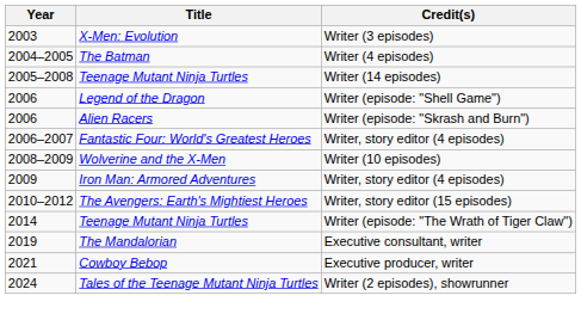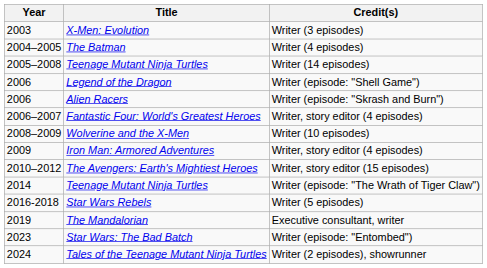 <table class = "wikitable sortable">
 <tr>
 <th>Year</th>
 <th>Title</th>
 <th>Credit(s)</th>
 </tr>
 <tr>
 <td>2003</td>
 <td><em><a href='#'>X-Men: Evolution</a></em></td>
 <td>Writer (3 episodes)</td>
 </tr>
 <tr>
 <td>2004–2005</td>
 <td><em><a href='#'>The Batman</a></em></td>
 <td>Writer (4 episodes)</td>
 </tr>
 <tr>
 <td>2005–2008</td>
 <td><em><a href='#'>Teenage Mutant Ninja Turtles</a></em></td>
 <td>Writer (14 episodes)</td>
 </tr>
 <tr>
 <td>2006</td>
 <td><em><a href='#'>Legend of the Dragon</a></em></td>
 <td>Writer (episode: "Shell Game")</td>
 </tr>
 <tr>
 <td>2006</td>
 <td><em><a href='#'>Alien Racers</a></em></td>
 <td>Writer (episode: "Skrash and Burn")</td>
 </tr>
 <tr>
 <td>2006–2007</td>
 <td><em><a href='#'>Fantastic Four: World's Greatest Heroes</a></em></td>
 <td>Writer, story editor (4 episodes)</td>
 </tr>
 <tr>
 <td>2008–2009</td>
 <td><em><a href='#'>Wolverine and the X-Men</a></em></td>
 <td>Writer (10 episodes)</td>
 </tr>
 <tr>
 <td>2009</td>
 <td><em><a href='#'>Iron Man: Armored Adventures</a></em></td>
 <td>Writer, story editor (4 episodes)</td>
 </tr>
 <tr>
 <td>2010–2012</td>
 <td><em><a href='#'>The Avengers: Earth's Mightiest Heroes</a></em></td>
 <td>Writer, story editor (15 episodes)</td>
 </tr>
 <tr>
 <td>2014</td>
 <td><em><a href='#'>Teenage Mutant Ninja Turtles</a></em></td>
 <td>Writer (episode: "The Wrath of Tiger Claw")</td>
 </tr>
 <tr>
+<td>2016-2018</td>
+<td><em><a href='#'>Star Wars Rebels</a></em></td>
+<td>Writer (5 episodes)</td>
+</tr>
+<tr>
 <td>2019</td>
 <td><em><a href='#'>The Mandalorian</a></em></td>
 <td>Executive consultant, writer</td>
 </tr>
 <tr>
-<td>2021</td>
-<td><em><a href='#'>Cowboy Bebop</a></em></td>
-<td>Executive producer, writer</td>
+<td>2023</td>
+<td><em><a href='#'>Star Wars: The Bad Batch</a></em></td>
+<td>Writer (episode: "Entombed")</td>
 </tr>
 <tr>
 <td>2024</td>
 <td><em><a href='#'>Tales of the Teenage Mutant Ninja Turtles</a></em></td>
 <td>Writer (2 episodes), showrunner</td>
 </tr>
 </table>
